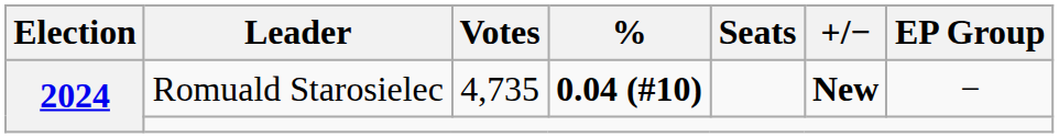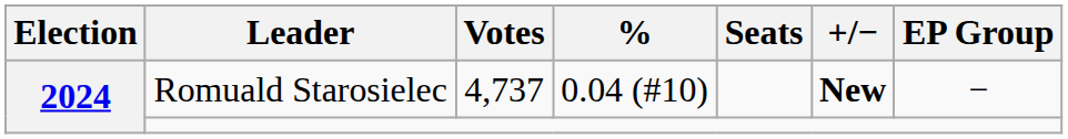 <table class=wikitable style="text-align:center;">
 <tr>
 <th>Election</th>
 <th>Leader</th>
 <th>Votes</th>
 <th>%</th>
 <th>Seats</th>
 <th>+/−</th>
 <th>EP Group</th>
 </tr>
 <tr>
 <th rowspan="2"><a href='#'>2024</a></th>
 <td>Romuald Starosielec</td>
-<td>4,735</td>
-<td><strong>0.04 (#10)</strong></td>
+<td>4,737</td>
+<td>0.04 (#10)</td>
 <td></td>
 <td><strong>New</strong></td>
 <td>−</td>
 </tr>
 <tr>
 <td colspan="6"></td>
 </tr>
 </table>
